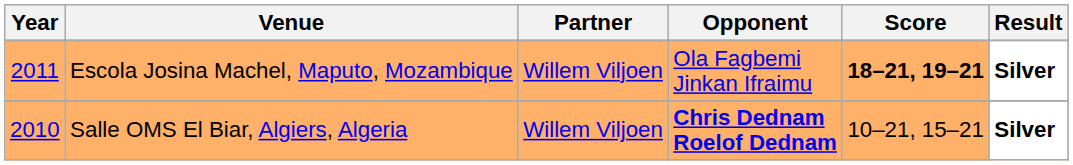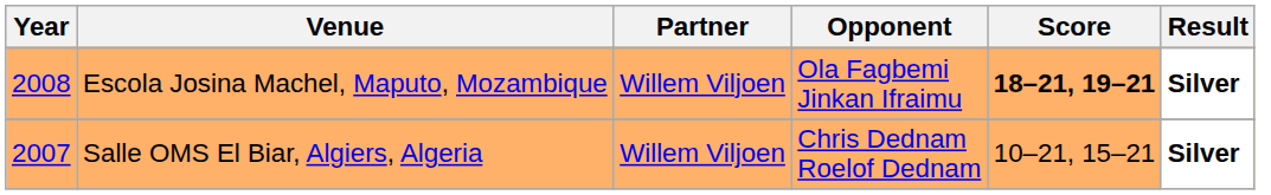 <table class="sortable wikitable" style="font-size: 90%;">
 <tr>
 <th>Year</th>
 <th>Venue</th>
 <th>Partner</th>
 <th>Opponent</th>
 <th>Score</th>
 <th>Result</th>
 </tr>
 <tr>
 </tr>
 <tr style="background:#FFB069">
-<td align="center"><a href='#'>2011</a></td>
+<td align="center"><a href='#'>2008</a></td>
 <td align="left">Escola Josina Machel, <a href='#'>Maputo</a>, <a href='#'>Mozambique</a></td>
 <td align="left"> <a href='#'>Willem Viljoen</a></td>
 <td align="left"> <a href='#'>Ola Fagbemi</a><br> <a href='#'>Jinkan Ifraimu</a></td>
 <td align="left"><strong>18–21, 19–21</strong></td>
 <td style="text-align:left; background:white"> <strong>Silver</strong></td>
 </tr>
 <tr>
 </tr>
 <tr style="background:#FFB069">
-<td align="center"><a href='#'>2010</a></td>
+<td align="center"><a href='#'>2007</a></td>
 <td align="left">Salle OMS El Biar, <a href='#'>Algiers</a>, <a href='#'>Algeria</a></td>
 <td align="left"> <a href='#'>Willem Viljoen</a></td>
-<td align="left"><strong> <a href='#'>Chris Dednam</a><br> <a href='#'>Roelof Dednam</a></strong></td>
+<td align="left"> <a href='#'>Chris Dednam</a><br> <a href='#'>Roelof Dednam</a></td>
 <td align="left">10–21, 15–21</td>
 <td style="text-align:left; background:white"> <strong>Silver</strong></td>
 </tr>
 </table>
